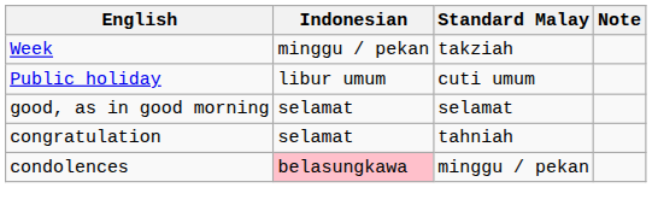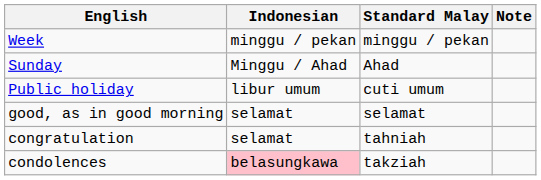 <table class="wikitable">
 <tr>
 <th>English</th>
 <th>Indonesian</th>
 <th>Standard Malay</th>
 <th>Note</th>
 </tr>
 <tr>
 <td><a href='#'>Week</a></td>
 <td>minggu / pekan</td>
-<td>takziah</td>
+<td>minggu / pekan</td>
+<td></td>
+</tr>
+<tr>
+<td><a href='#'>Sunday</a></td>
+<td>Minggu / Ahad</td>
+<td>Ahad</td>
 <td></td>
 </tr>
 <tr>
 <td><a href='#'>Public holiday</a></td>
 <td>libur umum</td>
 <td>cuti umum</td>
 <td></td>
 </tr>
 <tr>
 <td>good, as in good morning</td>
 <td>selamat</td>
 <td>selamat</td>
 <td></td>
 </tr>
 <tr>
 <td>congratulation</td>
 <td>selamat</td>
 <td>tahniah</td>
 <td></td>
 </tr>
 <tr>
 <td>condolences</td>
 <td style="background: pink;">belasungkawa</td>
-<td>minggu / pekan</td>
+<td>takziah</td>
 <td></td>
 </tr>
 </table>
